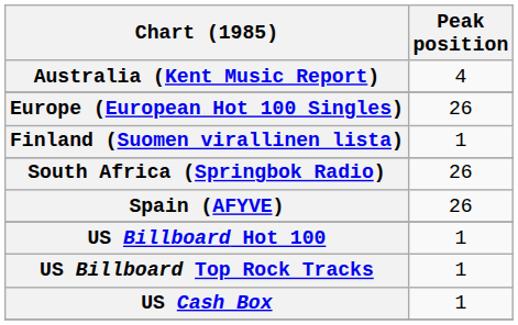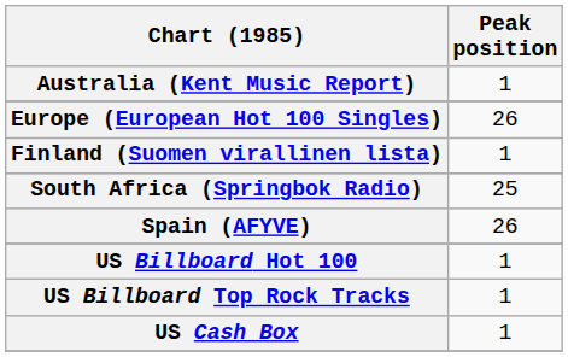 <table class="wikitable sortable plainrowheaders" style="text-align:center">
 <tr>
 <th>Chart (1985)</th>
 <th>Peak<br>position</th>
 </tr>
 <tr>
 <th scope="row">Australia (<a href='#'>Kent Music Report</a>)</th>
-<td>4</td>
+<td>1</td>
 </tr>
 <tr>
 </tr>
 <tr>
 </tr>
 <tr>
 </tr>
 <tr>
 <th scope="row">Europe (<a href='#'>European Hot 100 Singles</a>)</th>
 <td>26</td>
 </tr>
 <tr>
 <th scope="row">Finland (<a href='#'>Suomen virallinen lista</a>)</th>
 <td>1</td>
 </tr>
 <tr>
 </tr>
 <tr>
 </tr>
 <tr>
 </tr>
 <tr>
 </tr>
 <tr>
 <th scope="row">South Africa (<a href='#'>Springbok Radio</a>)</th>
-<td>26</td>
+<td>25</td>
 </tr>
 <tr>
 <th scope="row">Spain (<a href='#'>AFYVE</a>)</th>
 <td>26</td>
 </tr>
 <tr>
 </tr>
 <tr>
 </tr>
 <tr>
 <th scope="row">US <a href='#'><em>Billboard</em> Hot 100</a></th>
 <td>1</td>
 </tr>
 <tr>
 <th scope="row">US <em>Billboard</em> <a href='#'>Top Rock Tracks</a></th>
 <td>1</td>
 </tr>
 <tr>
 <th scope="row">US <em><a href='#'>Cash Box</a></em></th>
 <td>1</td>
 </tr>
 <tr>
 </tr>
 </table>
